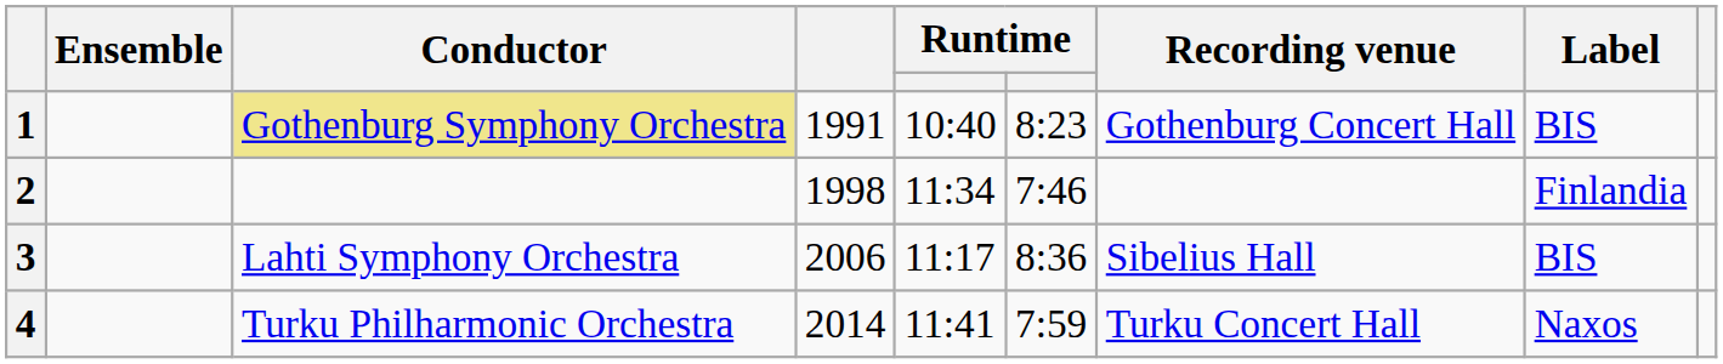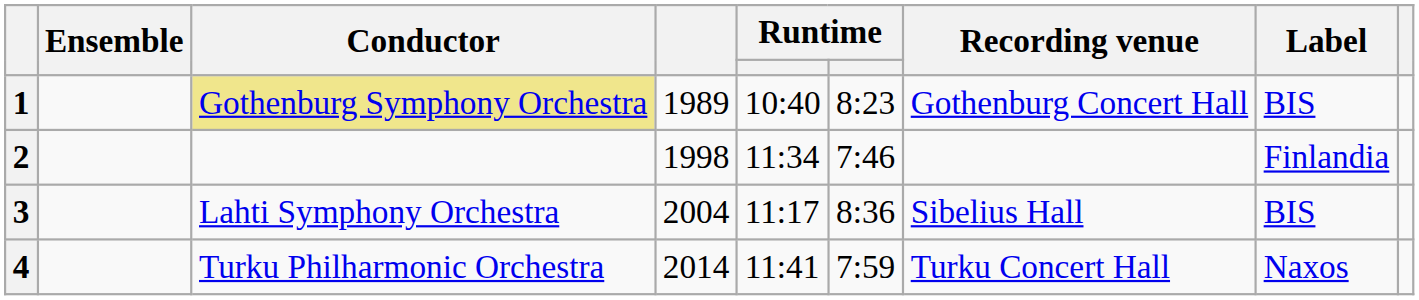 <table class="wikitable" style="margin-right:0; font-size:95%">
 <tr>
 <th rowspan=2 scope="col"></th>
 <th rowspan=2 scope=col>Ensemble</th>
 <th rowspan=2 scope=col>Conductor</th>
 <th rowspan=2 scope=col></th>
 <th colspan=2 scope=col>Runtime</th>
 <th rowspan=2 scope=col>Recording venue</th>
 <th rowspan=2 scope=col>Label</th>
 <th rowspan=2 scope=col class="unsortable"></th>
 </tr>
 <tr>
 <th scope="col"></th>
 <th scope="col"></th>
 </tr>
 <tr>
 <th scope="row">1</th>
 <td></td>
 <td style="background: khaki;"><a href='#'>Gothenburg Symphony Orchestra</a></td>
-<td>1991</td>
+<td>1989</td>
 <td>10:40</td>
 <td>8:23</td>
 <td><a href='#'>Gothenburg Concert Hall</a></td>
 <td><a href='#'>BIS</a></td>
 <td></td>
 </tr>
 <tr>
 <th scope="row">2</th>
 <td></td>
 <td></td>
 <td>1998</td>
 <td>11:34</td>
 <td>7:46</td>
 <td></td>
 <td><a href='#'>Finlandia</a></td>
 <td></td>
 </tr>
 <tr>
 <th scope="row">3</th>
 <td></td>
 <td><a href='#'>Lahti Symphony Orchestra</a></td>
-<td>2006</td>
+<td>2004</td>
 <td>11:17</td>
 <td>8:36</td>
 <td><a href='#'>Sibelius Hall</a></td>
 <td><a href='#'>BIS</a></td>
 <td></td>
 </tr>
 <tr>
 <th scope="row">4</th>
 <td></td>
 <td><a href='#'>Turku Philharmonic Orchestra</a></td>
 <td>2014</td>
 <td>11:41</td>
 <td>7:59</td>
 <td><a href='#'>Turku Concert Hall</a></td>
 <td><a href='#'>Naxos</a></td>
 <td></td>
 </tr>
 </table>
